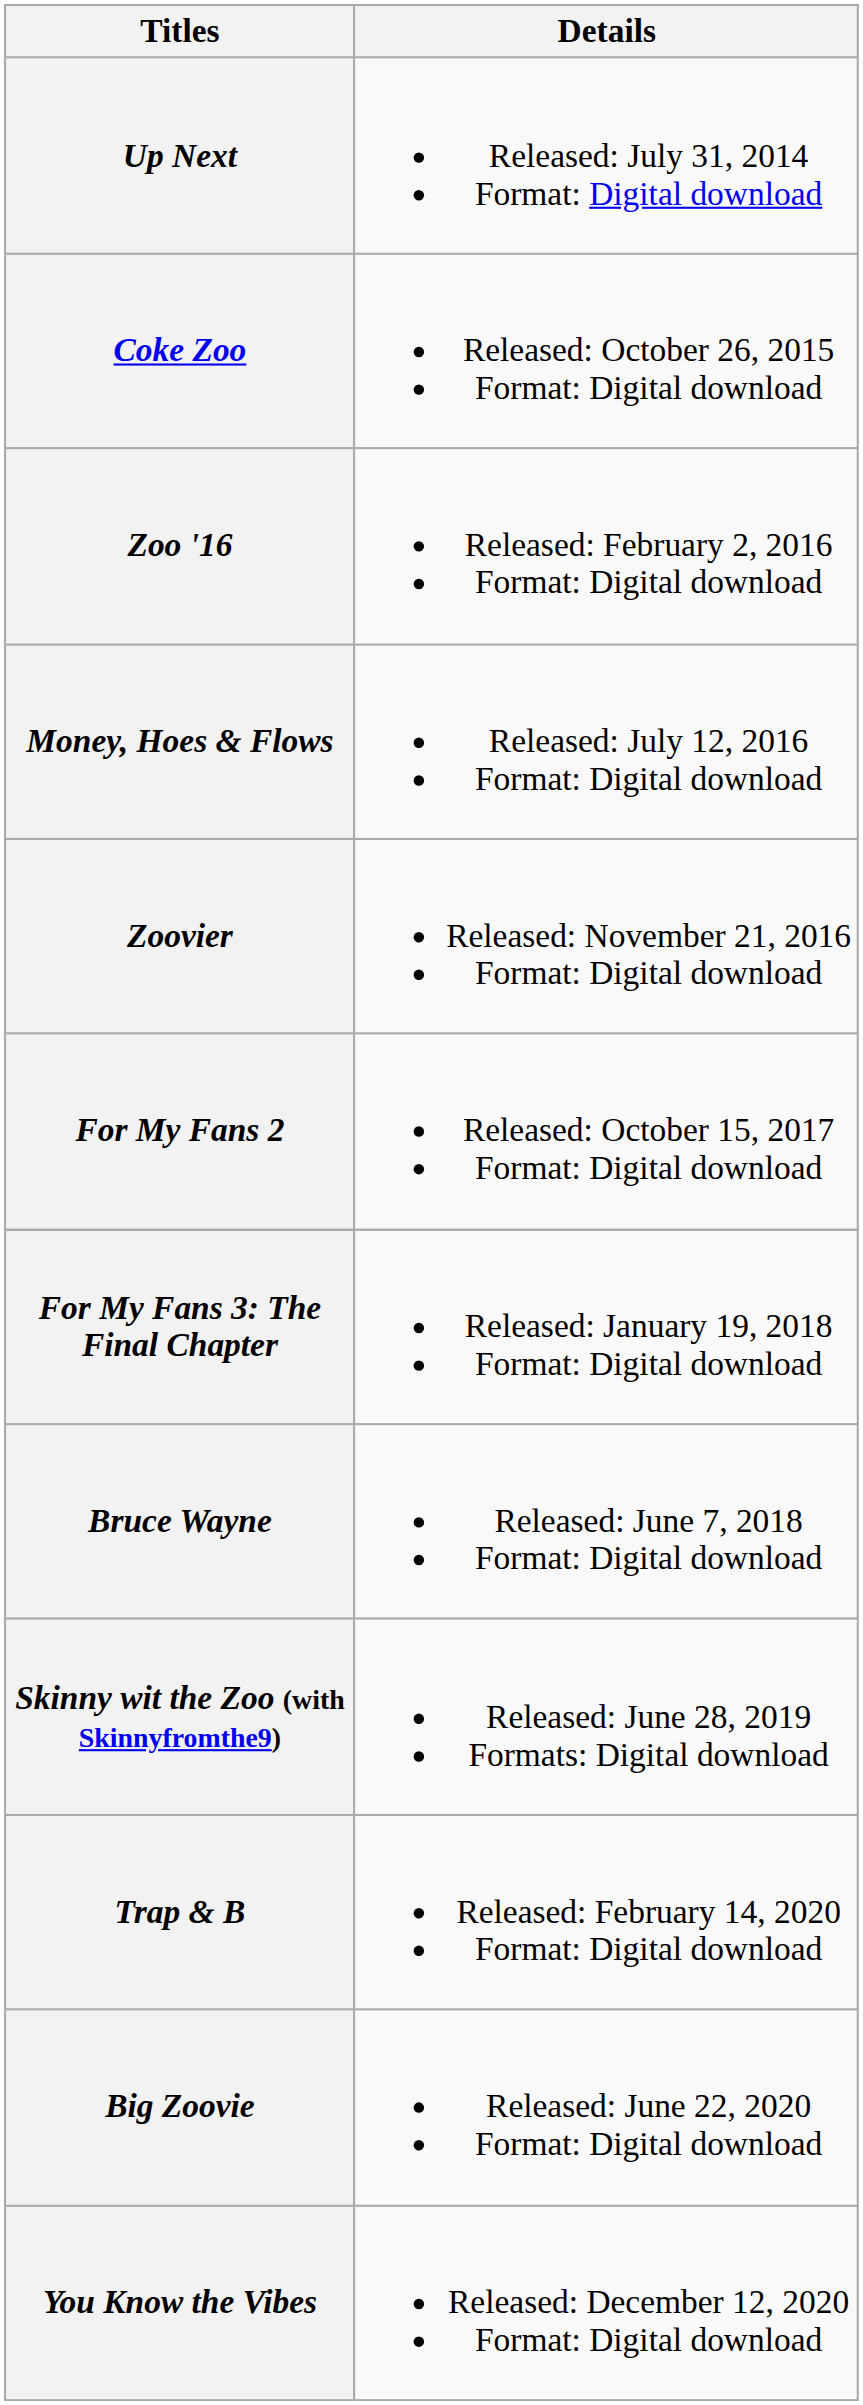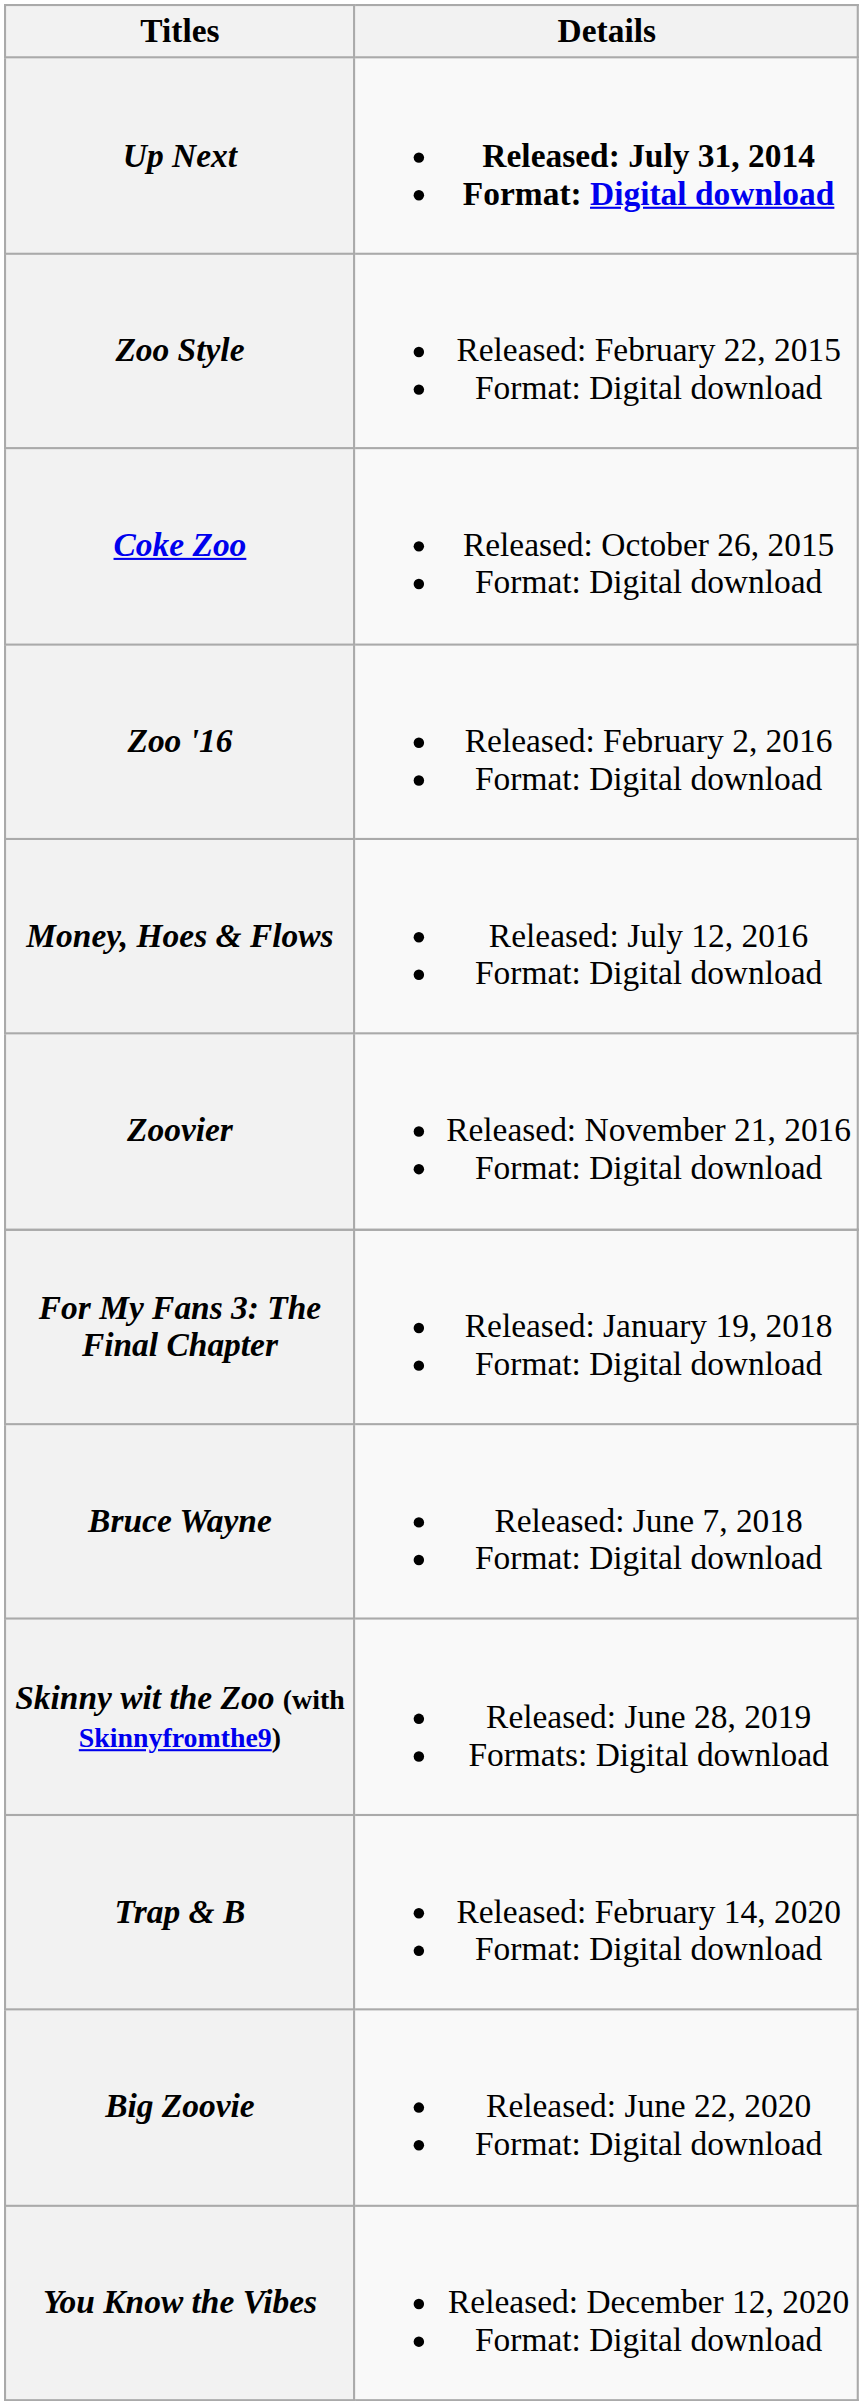 <table class="wikitable plainrowheaders" style="text-align:center;">
 <tr>
 <th scope="col" style="width:10em;">Titles</th>
 <th scope="col">Details</th>
 </tr>
 <tr>
 <th scope="row"><em>Up Next</em><br></th>
-<td><br><ul><li>Released: July 31, 2014</li><li>Format: <a href='#'>Digital download</a></li></ul></td>
+<td><strong><br><ul><li>Released: July 31, 2014</li><li>Format: <a href='#'>Digital download</a></li></ul></strong></td>
+</tr>
+<tr>
+<th scope="row"><em>Zoo Style</em><br></th>
+<td><br><ul><li>Released: February 22, 2015</li><li>Format: Digital download</li></ul></td>
 </tr>
 <tr>
 <th scope="row"><em><a href='#'>Coke Zoo</a></em><br></th>
 <td><br><ul><li>Released: October 26, 2015</li><li>Format: Digital download</li></ul></td>
 </tr>
 <tr>
 <th scope="row"><em>Zoo '16</em></th>
 <td><br><ul><li>Released: February 2, 2016</li><li>Format: Digital download</li></ul></td>
 </tr>
 <tr>
 <th scope="row"><em>Money, Hoes & Flows</em><br></th>
 <td><br><ul><li>Released: July 12, 2016</li><li>Format: Digital download</li></ul></td>
 </tr>
 <tr>
 <th scope="row"><em>Zoovier</em></th>
 <td><br><ul><li>Released: November 21, 2016</li><li>Format: Digital download</li></ul></td>
-</tr>
-<tr>
-<th scope="row"><em>For My Fans 2</em></th>
-<td><br><ul><li>Released: October 15, 2017</li><li>Format: Digital download</li></ul></td>
 </tr>
 <tr>
 </tr>
 <tr>
 <th scope="row"><em>For My Fans 3: The Final Chapter</em></th>
 <td><br><ul><li>Released: January 19, 2018</li><li>Format: Digital download</li></ul></td>
 </tr>
 <tr>
 <th scope="row"><em>Bruce Wayne</em></th>
 <td><br><ul><li>Released: June 7, 2018</li><li>Format: Digital download</li></ul></td>
 </tr>
 <tr>
 <th scope="row"><em>Skinny wit the Zoo</em> <small>(with <a href='#'>Skinnyfromthe9</a>)</small></th>
 <td><br><ul><li>Released: June 28, 2019</li><li>Formats: Digital download</li></ul></td>
 </tr>
 <tr>
 <th scope="row"><em>Trap & B</em></th>
 <td><br><ul><li>Released: February 14, 2020</li><li>Format: Digital download</li></ul></td>
 </tr>
 <tr>
 <th scope="row"><em>Big Zoovie</em></th>
 <td><br><ul><li>Released: June 22, 2020</li><li>Format: Digital download</li></ul></td>
 </tr>
 <tr>
 <th scope="row"><em>You Know the Vibes</em></th>
 <td><br><ul><li>Released: December 12, 2020</li><li>Format: Digital download</li></ul></td>
 </tr>
 </table>
